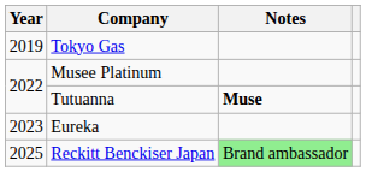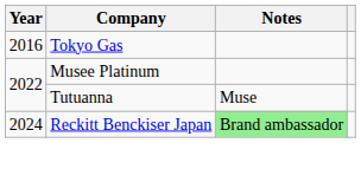 <table class="wikitable sortable">
 <tr>
 <th>Year</th>
 <th>Company</th>
 <th class="unsortable">Notes</th>
 <th class="unsortable"></th>
 </tr>
 <tr>
-<td>2019</td>
+<td>2016</td>
 <td><a href='#'>Tokyo Gas</a></td>
 <td></td>
 <td></td>
 </tr>
 <tr>
 <td rowspan="2">2022</td>
 <td>Musee Platinum</td>
 <td></td>
 <td></td>
 </tr>
 <tr>
 <td>Tutuanna</td>
-<td><strong>Muse</strong></td>
+<td>Muse</td>
 <td></td>
 </tr>
 <tr>
-<td>2023</td>
-<td>Eureka</td>
-<td></td>
-<td></td>
-</tr>
-<tr>
-<td>2025</td>
+<td>2024</td>
 <td><a href='#'>Reckitt Benckiser Japan</a></td>
 <td style="background: lightgreen;">Brand ambassador</td>
 <td></td>
 </tr>
 </table>
